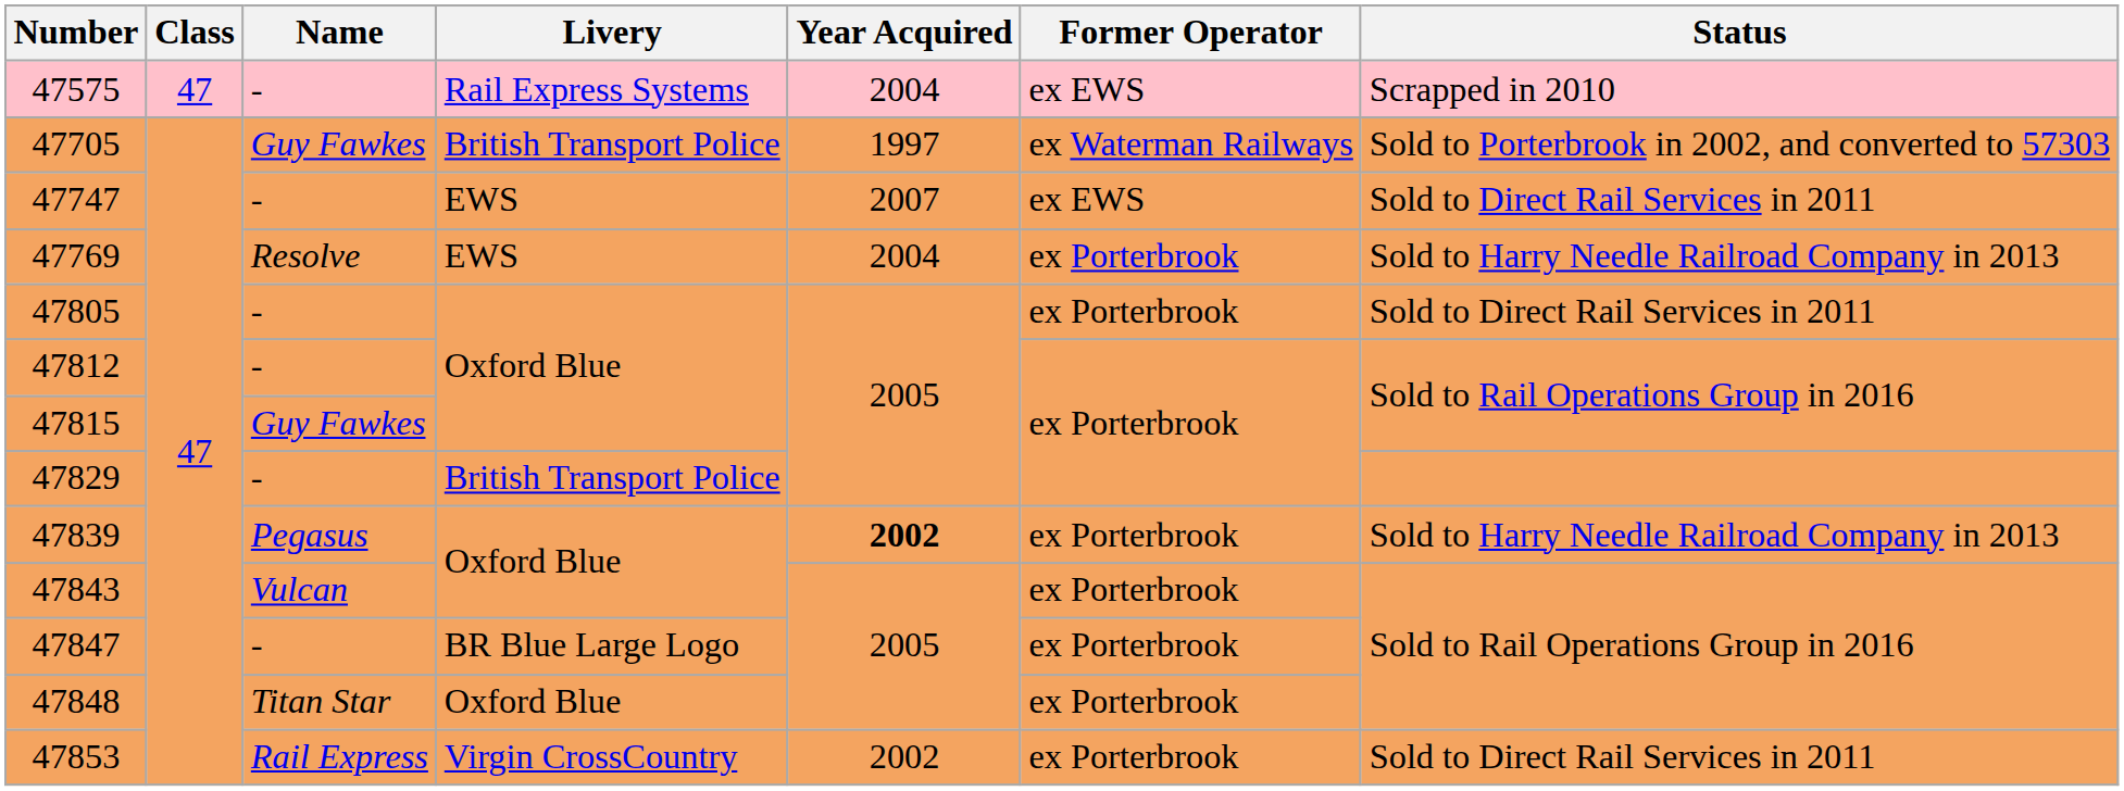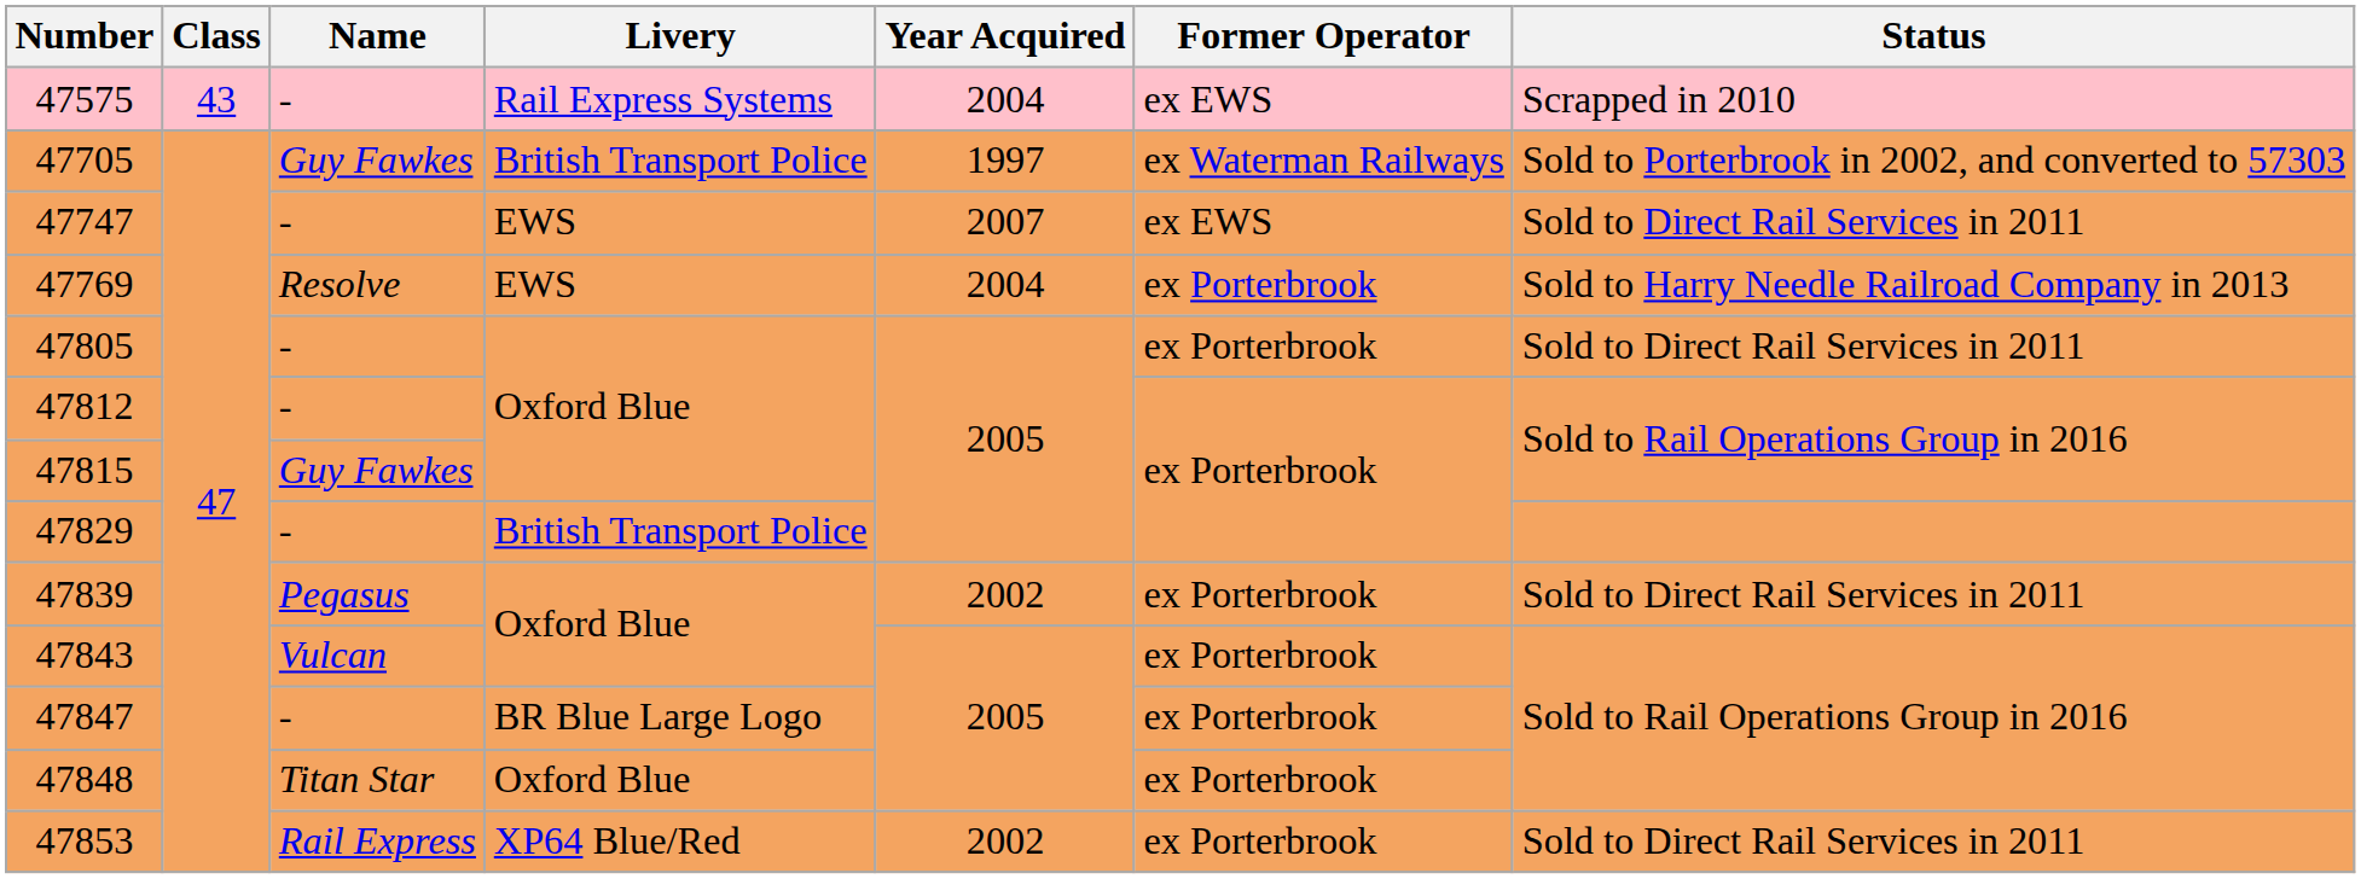 <table class="wikitable">
 <tr>
 <th>Number</th>
 <th>Class</th>
 <th align=left>Name</th>
 <th align=left>Livery</th>
 <th>Year Acquired</th>
 <th align=left>Former Operator</th>
 <th align=left>Status</th>
 </tr>
 <tr bgcolor="#ffc0cb">
 <td align=center>47575</td>
-<td align=center><a href='#'>47</a></td>
+<td align=center><a href='#'>43</a></td>
 <td align=left>-</td>
 <td align=left><a href='#'>Rail Express Systems</a></td>
 <td align=center>2004</td>
 <td align=left>ex EWS</td>
 <td align=left>Scrapped in 2010</td>
 </tr>
 <tr bgcolor="#f4a460">
 <td align=center>47705</td>
 <td rowspan="12" align="center"><a href='#'>47</a></td>
 <td align=left><em><a href='#'>Guy Fawkes</a></em></td>
 <td align=left><a href='#'>British Transport Police</a></td>
 <td align=center>1997</td>
 <td align=left>ex <a href='#'>Waterman Railways</a></td>
 <td align=left>Sold to <a href='#'>Porterbrook</a> in 2002, and converted to <a href='#'>57303</a></td>
 </tr>
 <tr bgcolor="#f4a460">
 <td align=center>47747</td>
 <td align=left>-</td>
 <td align=left>EWS</td>
 <td align=center>2007</td>
 <td align=left>ex EWS</td>
 <td align=left>Sold to <a href='#'>Direct Rail Services</a> in 2011</td>
 </tr>
 <tr bgcolor="#f4a460">
 <td align=center>47769</td>
 <td align=left><em>Resolve</em></td>
 <td align=left>EWS</td>
 <td align=center>2004</td>
 <td align=left>ex <a href='#'>Porterbrook</a></td>
 <td align=left>Sold to <a href='#'>Harry Needle Railroad Company</a> in 2013</td>
 </tr>
 <tr bgcolor="#f4a460">
 <td align=center>47805</td>
 <td align=left>-</td>
 <td rowspan="3" align="left">Oxford Blue</td>
 <td rowspan="4" align="center">2005</td>
 <td align=left>ex Porterbrook</td>
 <td align=left>Sold to Direct Rail Services in 2011</td>
 </tr>
 <tr bgcolor="#f4a460">
 <td align=center>47812</td>
 <td align=left>-</td>
 <td rowspan="3" align="left">ex Porterbrook</td>
 <td rowspan="2" align="left">Sold to <a href='#'>Rail Operations Group</a> in 2016</td>
 </tr>
 <tr bgcolor="#f4a460">
 <td align=center>47815</td>
 <td align=left><em><a href='#'>Guy Fawkes</a></em></td>
 </tr>
 <tr bgcolor="#f4a460">
 <td align=center>47829</td>
 <td align=left>-</td>
 <td align=left><a href='#'>British Transport Police</a></td>
 <td align=left></td>
 </tr>
 <tr bgcolor="#f4a460">
 <td align=center>47839</td>
 <td align=left><em><a href='#'>Pegasus</a></em></td>
 <td rowspan="2" align="left">Oxford Blue</td>
-<td align=center><strong>2002</strong></td>
+<td align=center>2002</td>
 <td align=left>ex Porterbrook</td>
-<td align=left>Sold to <a href='#'>Harry Needle Railroad Company</a> in 2013</td>
+<td align=left>Sold to Direct Rail Services in 2011</td>
 </tr>
 <tr bgcolor="#f4a460">
 <td align=center>47843</td>
 <td align=left><em><a href='#'>Vulcan</a></em></td>
 <td rowspan="3" align="center">2005</td>
 <td align=left>ex Porterbrook</td>
 <td rowspan="3" align="left">Sold to Rail Operations Group in 2016</td>
 </tr>
 <tr bgcolor="#f4a460">
 <td align=center>47847</td>
 <td align=left>-</td>
 <td align=left>BR Blue Large Logo</td>
 <td align=left>ex Porterbrook</td>
 </tr>
 <tr bgcolor="#f4a460">
 <td align=center>47848</td>
 <td align=left><em>Titan Star</em></td>
 <td align=left>Oxford Blue</td>
 <td align=left>ex Porterbrook</td>
 </tr>
 <tr bgcolor="#f4a460">
 <td align=center>47853</td>
 <td align=left><em><a href='#'>Rail Express</a></em></td>
-<td align=left><a href='#'>Virgin CrossCountry</a></td>
+<td align=left><a href='#'>XP64</a> Blue/Red</td>
 <td align=center>2002</td>
 <td align=left>ex Porterbrook</td>
 <td align=left>Sold to Direct Rail Services in 2011</td>
 </tr>
 </table>
